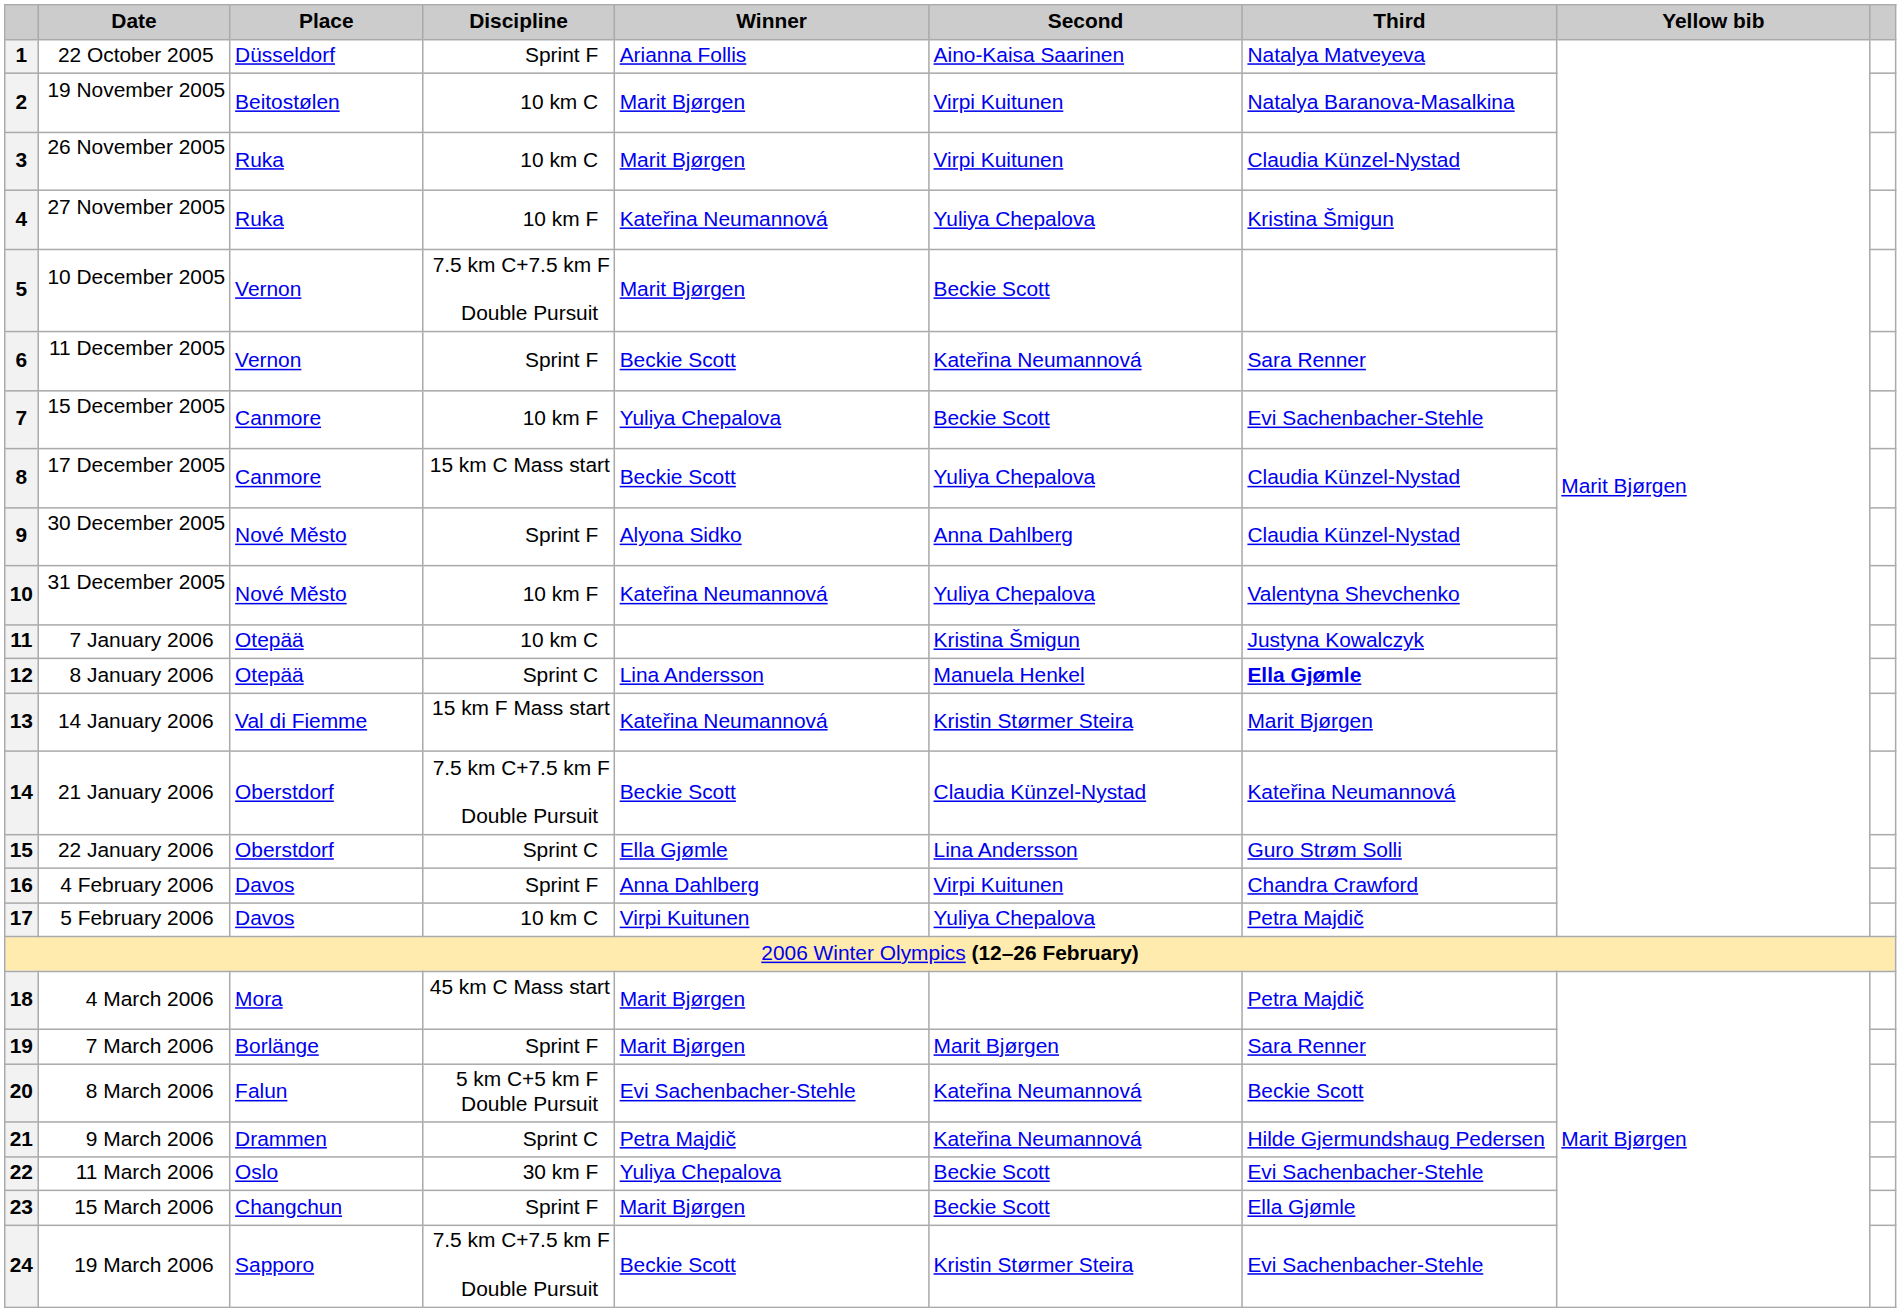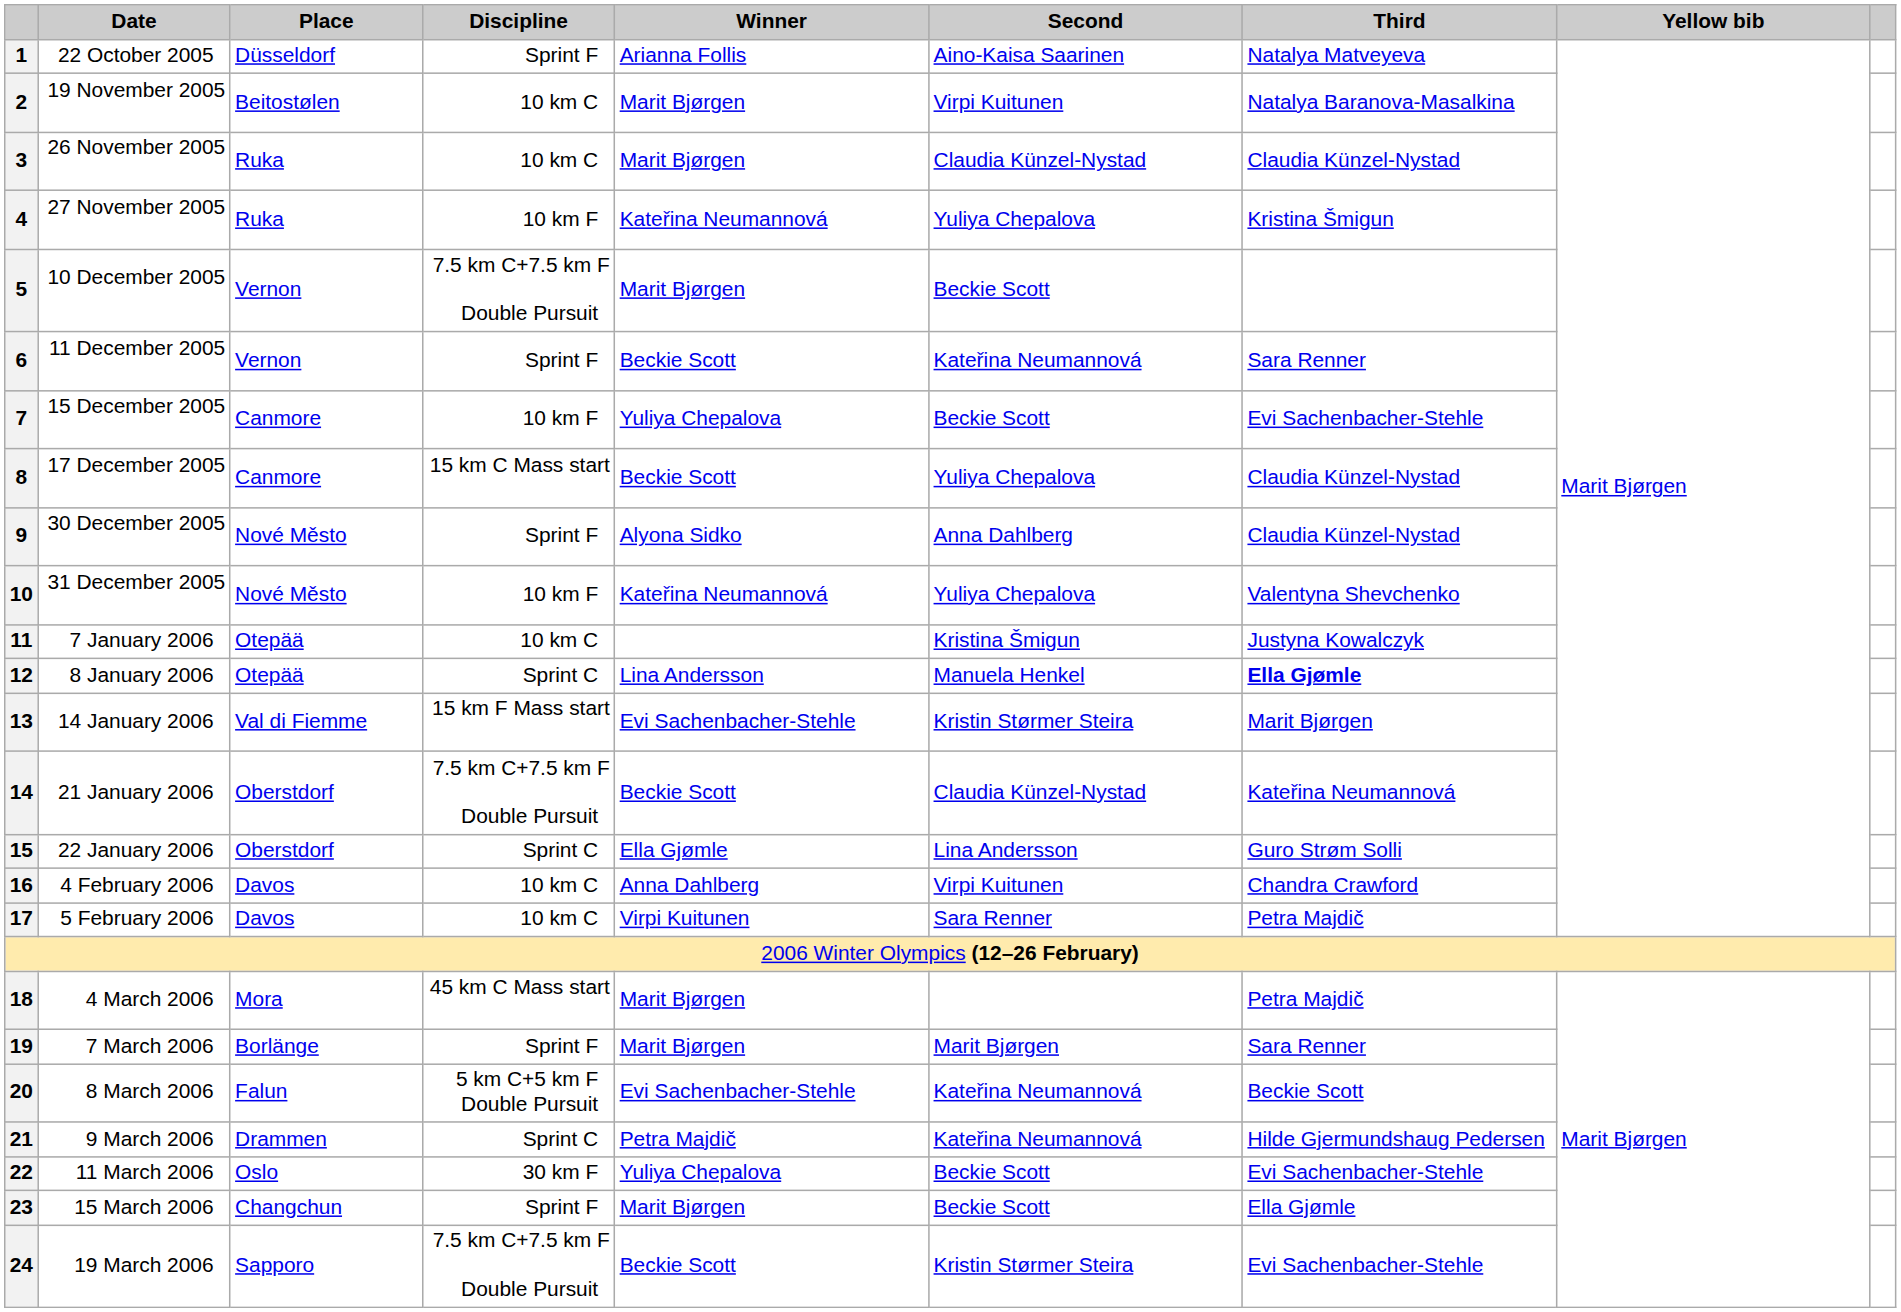 <table class="wikitable plainrowheaders" style="background:#fff; font-size:86%; line-height:16px; border:grey solid 1px; border-collapse:collapse;">
 <tr style="background:#ccc; text-align:center;">
 <th scope="col" style="background:#ccc; width=20 px;"></th>
 <th scope="col" style="background:#ccc; width:120px;">Date</th>
 <th scope="col" style="background:#ccc; width:120px;">Place</th>
 <th scope="col" style="background:#ccc; width:120px;">Discipline</th>
 <th scope="col" style="background:#ccc; width:200px;">Winner</th>
 <th scope="col" style="background:#ccc; width:200px;">Second</th>
 <th scope="col" style="background:#ccc; width:200px;">Third</th>
 <th scope="col" style="background:#ccc; width:200px;">Yellow bib</th>
 <th scope="col" style="background:#ccc; width:10px;"></th>
 </tr>
 <tr>
 <th>1</th>
 <td align=right>22 October 2005  </td>
 <td> <a href='#'>Düsseldorf</a></td>
 <td align=right>Sprint F  </td>
 <td> <a href='#'>Arianna Follis</a></td>
 <td> <a href='#'>Aino-Kaisa Saarinen</a></td>
 <td> <a href='#'>Natalya Matveyeva</a></td>
 <td rowspan=17> <a href='#'>Marit Bjørgen</a></td>
 <td></td>
 </tr>
 <tr>
 <th>2</th>
 <td align=right>19 November 2005  </td>
 <td> <a href='#'>Beitostølen</a></td>
 <td align=right>10 km C  </td>
 <td> <a href='#'>Marit Bjørgen</a></td>
 <td> <a href='#'>Virpi Kuitunen</a></td>
 <td> <a href='#'>Natalya Baranova-Masalkina</a></td>
 <td></td>
 </tr>
 <tr>
 <th>3</th>
 <td align=right>26 November 2005  </td>
 <td> <a href='#'>Ruka</a></td>
 <td align=right>10 km C  </td>
 <td> <a href='#'>Marit Bjørgen</a></td>
-<td> <a href='#'>Virpi Kuitunen</a></td>
+<td> <a href='#'>Claudia Künzel-Nystad</a></td>
 <td> <a href='#'>Claudia Künzel-Nystad</a></td>
 <td></td>
 </tr>
 <tr>
 <th>4</th>
 <td align=right>27 November 2005  </td>
 <td> <a href='#'>Ruka</a></td>
 <td align=right>10 km F  </td>
 <td> <a href='#'>Kateřina Neumannová</a></td>
 <td> <a href='#'>Yuliya Chepalova</a></td>
 <td> <a href='#'>Kristina Šmigun</a></td>
 <td></td>
 </tr>
 <tr>
 <th>5</th>
 <td align=right>10 December 2005  </td>
 <td> <a href='#'>Vernon</a></td>
 <td align=right>7.5 km C+7.5 km F  <br>Double Pursuit  </td>
 <td> <a href='#'>Marit Bjørgen</a></td>
 <td> <a href='#'>Beckie Scott</a></td>
 <td></td>
 <td></td>
 </tr>
 <tr>
 <th>6</th>
 <td align=right>11 December 2005  </td>
 <td> <a href='#'>Vernon</a></td>
 <td align=right>Sprint F  </td>
 <td> <a href='#'>Beckie Scott</a></td>
 <td> <a href='#'>Kateřina Neumannová</a></td>
 <td> <a href='#'>Sara Renner</a></td>
 <td></td>
 </tr>
 <tr>
 <th>7</th>
 <td align=right>15 December 2005  </td>
 <td> <a href='#'>Canmore</a></td>
 <td align=right>10 km F  </td>
 <td> <a href='#'>Yuliya Chepalova</a></td>
 <td> <a href='#'>Beckie Scott</a></td>
 <td> <a href='#'>Evi Sachenbacher-Stehle</a></td>
 <td></td>
 </tr>
 <tr>
 <th>8</th>
 <td align=right>17 December 2005  </td>
 <td> <a href='#'>Canmore</a></td>
 <td align=right>15 km C Mass start  </td>
 <td> <a href='#'>Beckie Scott</a></td>
 <td> <a href='#'>Yuliya Chepalova</a></td>
 <td> <a href='#'>Claudia Künzel-Nystad</a></td>
 <td></td>
 </tr>
 <tr>
 <th>9</th>
 <td align=right>30 December 2005  </td>
 <td> <a href='#'>Nové Město</a></td>
 <td align=right>Sprint F  </td>
 <td> <a href='#'>Alyona Sidko</a></td>
 <td> <a href='#'>Anna Dahlberg</a></td>
 <td> <a href='#'>Claudia Künzel-Nystad</a></td>
 <td></td>
 </tr>
 <tr>
 <th>10</th>
 <td align=right>31 December 2005  </td>
 <td> <a href='#'>Nové Město</a></td>
 <td align=right>10 km F  </td>
 <td> <a href='#'>Kateřina Neumannová</a></td>
 <td> <a href='#'>Yuliya Chepalova</a></td>
 <td> <a href='#'>Valentyna Shevchenko</a></td>
 <td></td>
 </tr>
 <tr>
 <th>11</th>
 <td align=right>7 January 2006  </td>
 <td> <a href='#'>Otepää</a></td>
 <td align=right>10 km C  </td>
 <td></td>
 <td> <a href='#'>Kristina Šmigun</a></td>
 <td> <a href='#'>Justyna Kowalczyk</a></td>
 <td></td>
 </tr>
 <tr>
 <th>12</th>
 <td align=right>8 January 2006  </td>
 <td> <a href='#'>Otepää</a></td>
 <td align=right>Sprint C  </td>
 <td> <a href='#'>Lina Andersson</a></td>
 <td> <a href='#'>Manuela Henkel</a></td>
 <td><strong> <a href='#'>Ella Gjømle</a></strong></td>
 <td></td>
 </tr>
 <tr>
 <th>13</th>
 <td align=right>14 January 2006  </td>
 <td> <a href='#'>Val di Fiemme</a></td>
 <td align=right>15 km F Mass start  </td>
-<td> <a href='#'>Kateřina Neumannová</a></td>
+<td> <a href='#'>Evi Sachenbacher-Stehle</a></td>
 <td> <a href='#'>Kristin Størmer Steira</a></td>
 <td> <a href='#'>Marit Bjørgen</a></td>
 <td></td>
 </tr>
 <tr>
 <th>14</th>
 <td align=right>21 January 2006  </td>
 <td> <a href='#'>Oberstdorf</a></td>
 <td align=right>7.5 km C+7.5 km F  <br>Double Pursuit  </td>
 <td> <a href='#'>Beckie Scott</a></td>
 <td> <a href='#'>Claudia Künzel-Nystad</a></td>
 <td> <a href='#'>Kateřina Neumannová</a></td>
 <td></td>
 </tr>
 <tr>
 <th>15</th>
 <td align=right>22 January 2006  </td>
 <td> <a href='#'>Oberstdorf</a></td>
 <td align=right>Sprint C  </td>
 <td> <a href='#'>Ella Gjømle</a></td>
 <td> <a href='#'>Lina Andersson</a></td>
 <td> <a href='#'>Guro Strøm Solli</a></td>
 <td></td>
 </tr>
 <tr>
 <th>16</th>
 <td align=right>4 February 2006  </td>
 <td> <a href='#'>Davos</a></td>
-<td align=right>Sprint F  </td>
+<td align=right>10 km C  </td>
 <td> <a href='#'>Anna Dahlberg</a></td>
 <td> <a href='#'>Virpi Kuitunen</a></td>
 <td> <a href='#'>Chandra Crawford</a></td>
 <td></td>
 </tr>
 <tr>
 <th>17</th>
 <td align=right>5 February 2006  </td>
 <td> <a href='#'>Davos</a></td>
 <td align=right>10 km C  </td>
 <td> <a href='#'>Virpi Kuitunen</a></td>
-<td> <a href='#'>Yuliya Chepalova</a></td>
+<td> <a href='#'>Sara Renner</a></td>
 <td> <a href='#'>Petra Majdič</a></td>
 <td></td>
 </tr>
 <tr style="background:#FFEBAD">
 <td colspan="9" align=center><a href='#'>2006 Winter Olympics</a> <strong>(12–26 February)</strong></td>
 </tr>
 <tr>
 <th>18</th>
 <td align=right>4 March 2006  </td>
 <td> <a href='#'>Mora</a></td>
 <td align=right>45 km C Mass start  </td>
 <td> <a href='#'>Marit Bjørgen</a></td>
 <td></td>
 <td> <a href='#'>Petra Majdič</a></td>
 <td rowspan=7> <a href='#'>Marit Bjørgen</a></td>
 <td></td>
 </tr>
 <tr>
 <th>19</th>
 <td align=right>7 March 2006  </td>
 <td> <a href='#'>Borlänge</a></td>
 <td align=right>Sprint F  </td>
 <td> <a href='#'>Marit Bjørgen</a></td>
 <td> <a href='#'>Marit Bjørgen</a></td>
 <td> <a href='#'>Sara Renner</a></td>
 <td></td>
 </tr>
 <tr>
 <th>20</th>
 <td align=right>8 March 2006  </td>
 <td> <a href='#'>Falun</a></td>
 <td align=right>5 km C+5 km F  <br>Double Pursuit  </td>
 <td> <a href='#'>Evi Sachenbacher-Stehle</a></td>
 <td> <a href='#'>Kateřina Neumannová</a></td>
 <td> <a href='#'>Beckie Scott</a></td>
 <td></td>
 </tr>
 <tr>
 <th>21</th>
 <td align=right>9 March 2006  </td>
 <td> <a href='#'>Drammen</a></td>
 <td align=right>Sprint C  </td>
 <td> <a href='#'>Petra Majdič</a></td>
 <td> <a href='#'>Kateřina Neumannová</a></td>
 <td> <a href='#'>Hilde Gjermundshaug Pedersen</a></td>
 <td></td>
 </tr>
 <tr>
 <th>22</th>
 <td align=right>11 March 2006  </td>
 <td> <a href='#'>Oslo</a></td>
 <td align=right>30 km F  </td>
 <td> <a href='#'>Yuliya Chepalova</a></td>
 <td> <a href='#'>Beckie Scott</a></td>
 <td> <a href='#'>Evi Sachenbacher-Stehle</a></td>
 <td></td>
 </tr>
 <tr>
 <th>23</th>
 <td align=right>15 March 2006  </td>
 <td> <a href='#'>Changchun</a></td>
 <td align=right>Sprint F  </td>
 <td> <a href='#'>Marit Bjørgen</a></td>
 <td> <a href='#'>Beckie Scott</a></td>
 <td> <a href='#'>Ella Gjømle</a></td>
 <td></td>
 </tr>
 <tr>
 <th>24</th>
 <td align=right>19 March 2006  </td>
 <td> <a href='#'>Sapporo</a></td>
 <td align=right>7.5 km C+7.5 km F  <br>Double Pursuit  </td>
 <td> <a href='#'>Beckie Scott</a></td>
 <td> <a href='#'>Kristin Størmer Steira</a></td>
 <td> <a href='#'>Evi Sachenbacher-Stehle</a></td>
 <td></td>
 </tr>
 </table>
